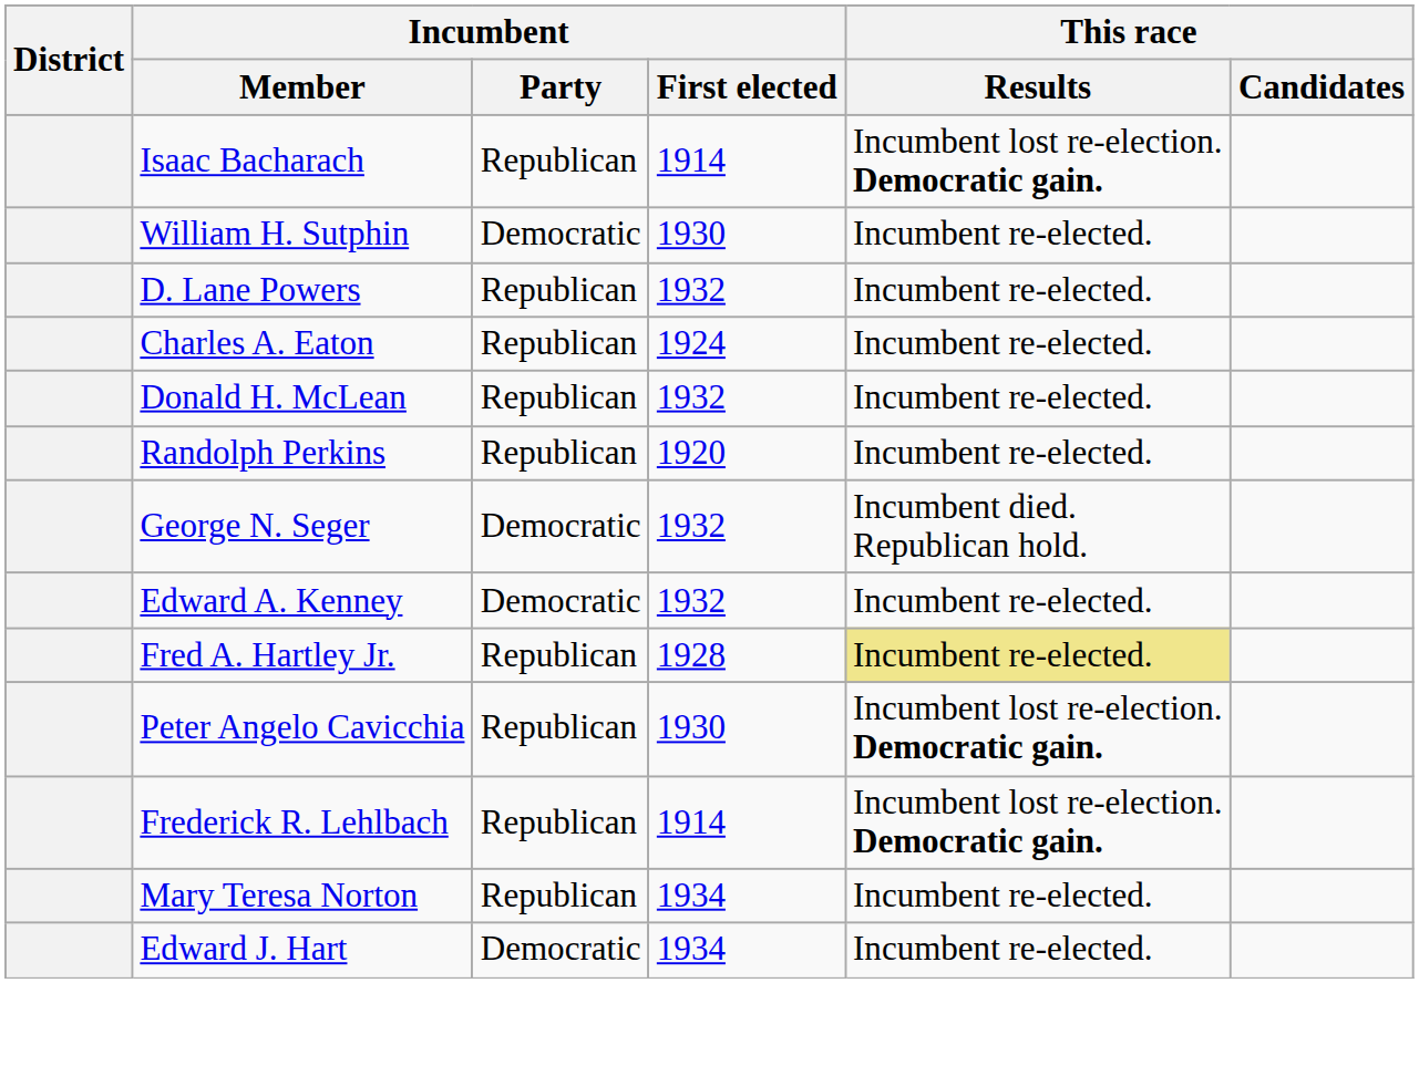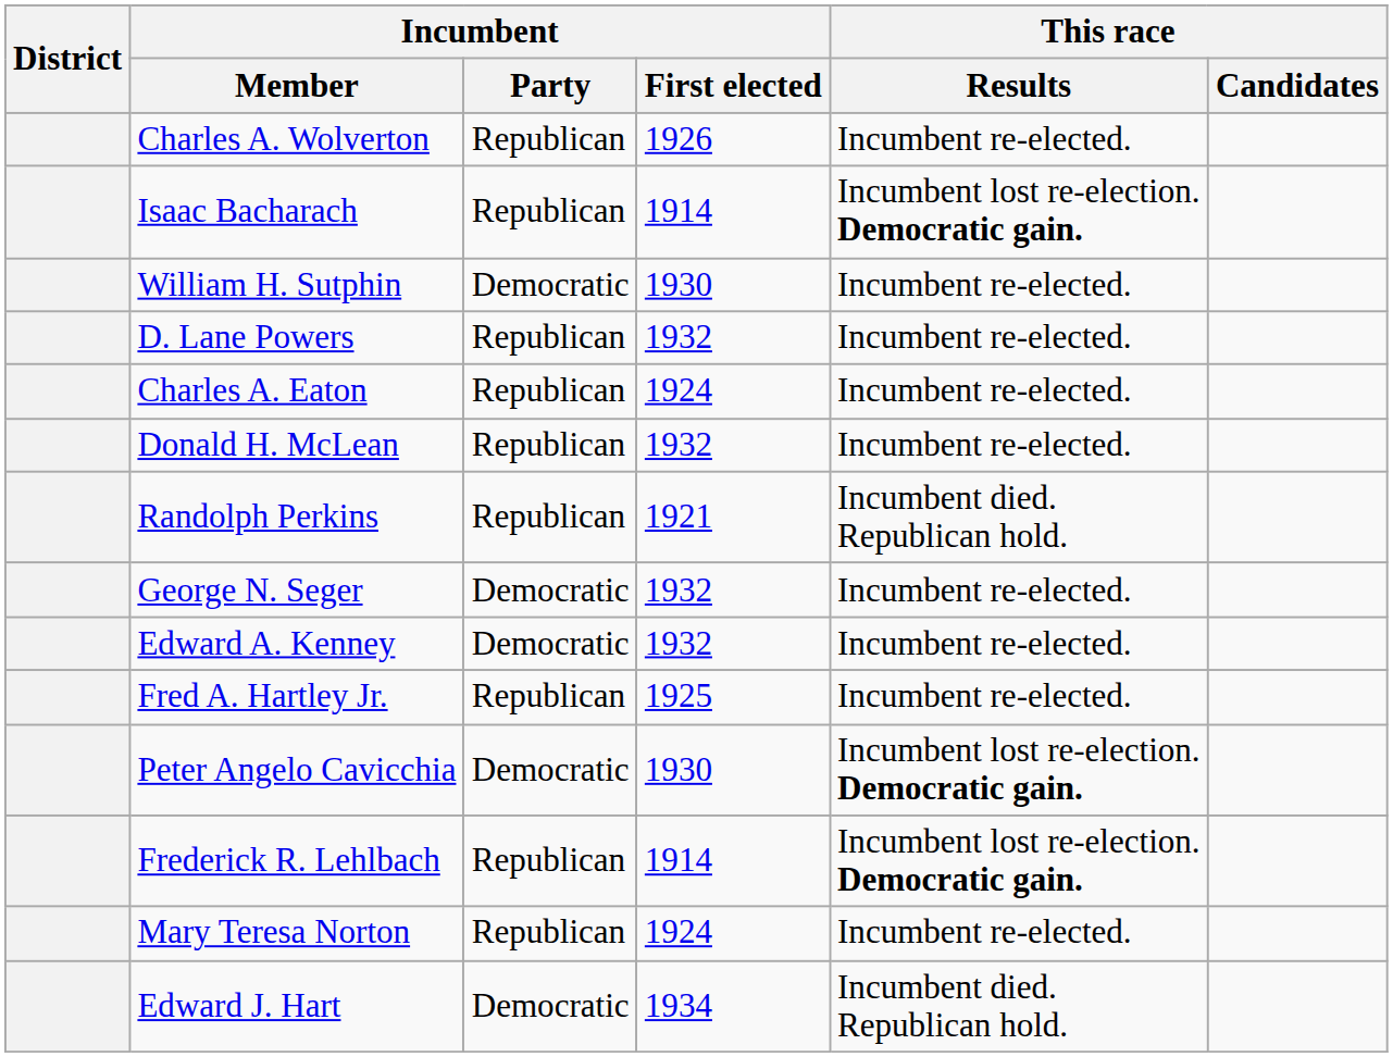 <table class=wikitable>
 <tr>
 <th rowspan=2>District</th>
 <th colspan=3>Incumbent</th>
 <th colspan=2>This race</th>
 </tr>
 <tr>
 <th>Member</th>
 <th>Party</th>
 <th>First elected</th>
 <th>Results</th>
 <th>Candidates</th>
+</tr>
+<tr>
+<th></th>
+<td><a href='#'>Charles A. Wolverton</a></td>
+<td>Republican</td>
+<td><a href='#'>1926</a></td>
+<td>Incumbent re-elected.</td>
+<td nowrap></td>
 </tr>
 <tr>
 <th></th>
 <td><a href='#'>Isaac Bacharach</a></td>
 <td>Republican</td>
 <td><a href='#'>1914</a></td>
 <td>Incumbent lost re-election.<br><strong>Democratic gain.</strong></td>
 <td nowrap></td>
 </tr>
 <tr>
 <th></th>
 <td><a href='#'>William H. Sutphin</a></td>
 <td>Democratic</td>
 <td><a href='#'>1930</a></td>
 <td>Incumbent re-elected.</td>
 <td nowrap></td>
 </tr>
 <tr>
 <th></th>
 <td><a href='#'>D. Lane Powers</a></td>
 <td>Republican</td>
 <td><a href='#'>1932</a></td>
 <td>Incumbent re-elected.</td>
 <td nowrap></td>
 </tr>
 <tr>
 <th></th>
 <td><a href='#'>Charles A. Eaton</a></td>
 <td>Republican</td>
 <td><a href='#'>1924</a></td>
 <td>Incumbent re-elected.</td>
 <td nowrap></td>
 </tr>
 <tr>
 <th></th>
 <td><a href='#'>Donald H. McLean</a></td>
 <td>Republican</td>
 <td><a href='#'>1932</a></td>
 <td>Incumbent re-elected.</td>
 <td nowrap></td>
 </tr>
 <tr>
 <th></th>
 <td><a href='#'>Randolph Perkins</a></td>
 <td>Republican</td>
-<td><a href='#'>1920</a></td>
-<td>Incumbent re-elected.</td>
+<td><a href='#'>1921</a></td>
+<td>Incumbent died.<br>Republican hold.</td>
 <td nowrap></td>
 </tr>
 <tr>
 <th></th>
 <td><a href='#'>George N. Seger</a></td>
 <td>Democratic</td>
 <td><a href='#'>1932</a></td>
-<td>Incumbent died.<br>Republican hold.</td>
+<td>Incumbent re-elected.</td>
 <td nowrap></td>
 </tr>
 <tr>
 <th></th>
 <td><a href='#'>Edward A. Kenney</a></td>
 <td>Democratic</td>
 <td><a href='#'>1932</a></td>
 <td>Incumbent re-elected.</td>
 <td nowrap></td>
 </tr>
 <tr>
 <th></th>
 <td><a href='#'>Fred A. Hartley Jr.</a></td>
 <td>Republican</td>
-<td><a href='#'>1928</a></td>
-<td style="background: khaki;">Incumbent re-elected.</td>
+<td><a href='#'>1925</a></td>
+<td>Incumbent re-elected.</td>
 <td nowrap></td>
 </tr>
 <tr>
 <th></th>
 <td><a href='#'>Peter Angelo Cavicchia</a></td>
-<td>Republican</td>
+<td>Democratic</td>
 <td><a href='#'>1930</a></td>
 <td>Incumbent lost re-election.<br><strong>Democratic gain.</strong></td>
 <td nowrap></td>
 </tr>
 <tr>
 <th></th>
 <td><a href='#'>Frederick R. Lehlbach</a></td>
 <td>Republican</td>
 <td><a href='#'>1914</a></td>
 <td>Incumbent lost re-election.<br><strong>Democratic gain.</strong></td>
 <td nowrap></td>
 </tr>
 <tr>
 <th></th>
 <td><a href='#'>Mary Teresa Norton</a></td>
 <td>Republican</td>
-<td><a href='#'>1934</a></td>
+<td><a href='#'>1924</a></td>
 <td>Incumbent re-elected.</td>
 <td nowrap></td>
 </tr>
 <tr>
 <th></th>
 <td><a href='#'>Edward J. Hart</a></td>
 <td>Democratic</td>
 <td><a href='#'>1934</a></td>
-<td>Incumbent re-elected.</td>
+<td>Incumbent died.<br>Republican hold.</td>
 <td nowrap></td>
 </tr>
 </table>
